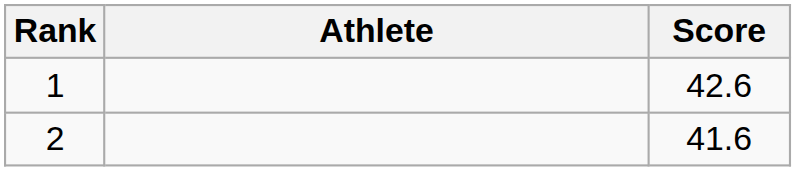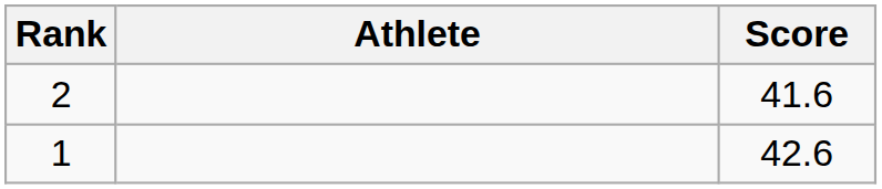 <table class=wikitable style="text-align:center">
 <tr>
 <th width=40>Rank</th>
 <th width=250>Athlete</th>
 <th width=60>Score</th>
 </tr>
 <tr>
+<td>2</td>
+<td align=left></td>
+<td>41.6</td>
+</tr>
+<tr>
 <td>1</td>
 <td align=left></td>
 <td>42.6</td>
 </tr>
-<tr>
-<td>2</td>
-<td align=left></td>
-<td>41.6</td>
-</tr>
 </table>
